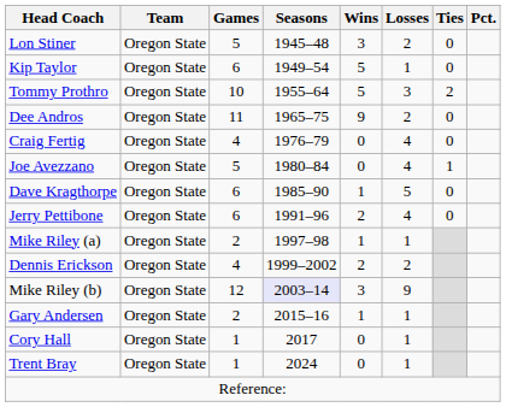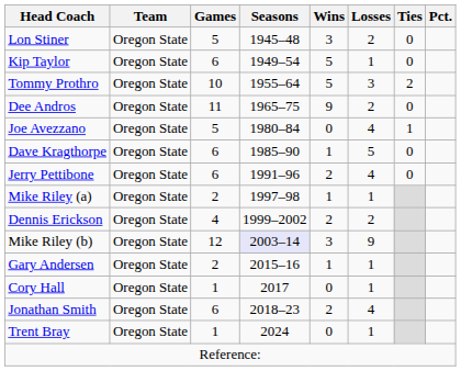 <table class="sortable wikitable" style="text-align:center">
 <tr>
 <th>Head Coach</th>
 <th>Team</th>
 <th>Games</th>
 <th>Seasons</th>
 <th>Wins</th>
 <th>Losses</th>
 <th>Ties</th>
 <th>Pct.</th>
 </tr>
 <tr>
 <td align=left><a href='#'>Lon Stiner</a></td>
 <td>Oregon State</td>
 <td>5</td>
 <td>1945–48</td>
 <td>3</td>
 <td>2</td>
 <td>0</td>
 <td></td>
 </tr>
 <tr>
 <td align=left><a href='#'>Kip Taylor</a></td>
 <td>Oregon State</td>
 <td>6</td>
 <td>1949–54</td>
 <td>5</td>
 <td>1</td>
 <td>0</td>
 <td></td>
 </tr>
 <tr>
 <td align=left><a href='#'>Tommy Prothro</a></td>
 <td>Oregon State</td>
 <td>10</td>
 <td>1955–64</td>
 <td>5</td>
 <td>3</td>
 <td>2</td>
 <td></td>
 </tr>
 <tr>
 <td align=left><a href='#'>Dee Andros</a></td>
 <td>Oregon State</td>
 <td>11</td>
 <td>1965–75</td>
 <td>9</td>
 <td>2</td>
-<td>0</td>
-<td></td>
-</tr>
-<tr>
-<td align=left><a href='#'>Craig Fertig</a></td>
-<td>Oregon State</td>
-<td>4</td>
-<td>1976–79</td>
-<td>0</td>
-<td>4</td>
 <td>0</td>
 <td></td>
 </tr>
 <tr>
 <td align=left><a href='#'>Joe Avezzano</a></td>
 <td>Oregon State</td>
 <td>5</td>
 <td>1980–84</td>
 <td>0</td>
 <td>4</td>
 <td>1</td>
 <td></td>
 </tr>
 <tr>
 <td align=left><a href='#'>Dave Kragthorpe</a></td>
 <td>Oregon State</td>
 <td>6</td>
 <td>1985–90</td>
 <td>1</td>
 <td>5</td>
 <td>0</td>
 <td></td>
 </tr>
 <tr>
 <td align=left><a href='#'>Jerry Pettibone</a></td>
 <td>Oregon State</td>
 <td>6</td>
 <td>1991–96</td>
 <td>2</td>
 <td>4</td>
 <td>0</td>
 <td></td>
 </tr>
 <tr>
 <td align=left><a href='#'>Mike Riley</a> (a)</td>
 <td>Oregon State</td>
 <td>2</td>
 <td>1997–98</td>
 <td>1</td>
 <td>1</td>
 <td style="background:#DCDCDC;"> </td>
 <td></td>
 </tr>
 <tr>
 <td align=left><a href='#'>Dennis Erickson</a></td>
 <td>Oregon State</td>
 <td>4</td>
 <td>1999–2002</td>
 <td>2</td>
 <td>2</td>
 <td style="background:#DCDCDC;"> </td>
 <td></td>
 </tr>
 <tr>
 <td align=left>Mike Riley (b)</td>
 <td>Oregon State</td>
 <td>12</td>
 <td style="background: lavender;">2003–14</td>
 <td>3</td>
 <td>9</td>
 <td style="background:#DCDCDC;"> </td>
 <td></td>
 </tr>
 <tr>
 <td align=left><a href='#'>Gary Andersen</a></td>
 <td>Oregon State</td>
 <td>2</td>
 <td>2015–16</td>
 <td>1</td>
 <td>1</td>
 <td style="background:#DCDCDC;"> </td>
 <td></td>
 </tr>
 <tr>
 <td align=left><a href='#'>Cory Hall</a> <em></em></td>
 <td>Oregon State</td>
 <td>1</td>
 <td>2017</td>
 <td>0</td>
 <td>1</td>
 <td style="background:#DCDCDC;"> </td>
 <td></td>
 </tr>
 <tr>
+<td align=left><a href='#'>Jonathan Smith</a></td>
+<td>Oregon State</td>
+<td>6</td>
+<td>2018–23</td>
+<td>2</td>
+<td>4</td>
+<td style="background:#DCDCDC;"> </td>
+<td></td>
+</tr>
+<tr>
 <td align=left><a href='#'>Trent Bray</a></td>
 <td>Oregon State</td>
 <td>1</td>
 <td>2024</td>
 <td>0</td>
 <td>1</td>
 <td style="background:#DCDCDC;"> </td>
 <td></td>
 </tr>
 <tr>
 <td colspan="8" style="text-align:center;">Reference:</td>
 </tr>
 </table>
